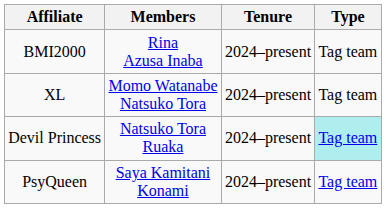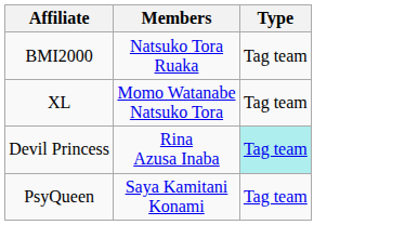 <table class="wikitable sortable" style="text-align:center;">
 <tr>
 <th>Affiliate</th>
 <th>Members</th>
-<th>Tenure</th>
 <th>Type</th>
 </tr>
 <tr>
 <td>BMI2000</td>
-<td><a href='#'>Rina</a><br><a href='#'>Azusa Inaba</a></td>
-<td>2024–present</td>
+<td><a href='#'>Natsuko Tora</a><br><a href='#'>Ruaka</a></td>
 <td>Tag team</td>
 </tr>
 <tr>
 <td>XL</td>
 <td><a href='#'>Momo Watanabe</a><br><a href='#'>Natsuko Tora</a></td>
-<td>2024–present</td>
 <td>Tag team</td>
 </tr>
 <tr>
 <td>Devil Princess</td>
-<td><a href='#'>Natsuko Tora</a><br><a href='#'>Ruaka</a></td>
-<td>2024–present</td>
+<td><a href='#'>Rina</a><br><a href='#'>Azusa Inaba</a></td>
 <td style="background: paleturquoise;"><a href='#'>Tag team</a></td>
 </tr>
 <tr>
 <td>PsyQueen</td>
 <td><a href='#'>Saya Kamitani</a><br><a href='#'>Konami</a></td>
-<td>2024–present</td>
 <td><a href='#'>Tag team</a></td>
 </tr>
 </table>
